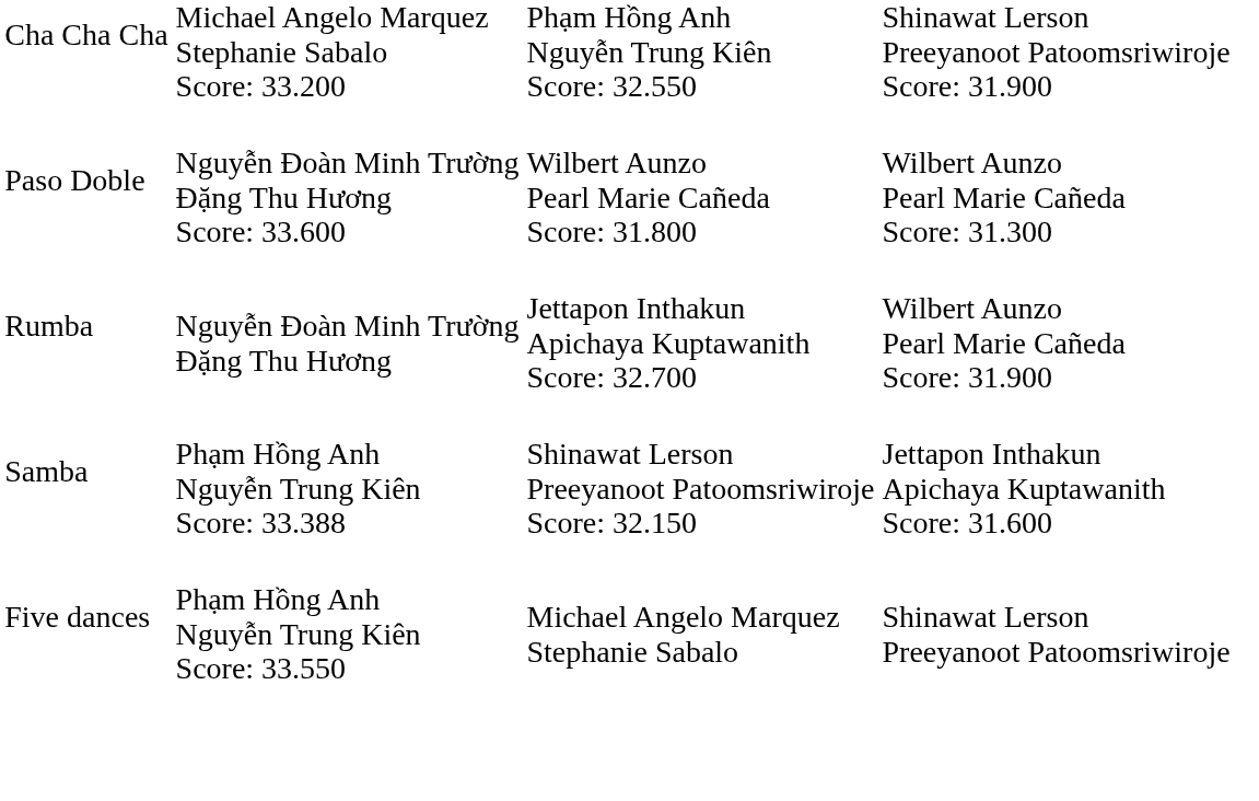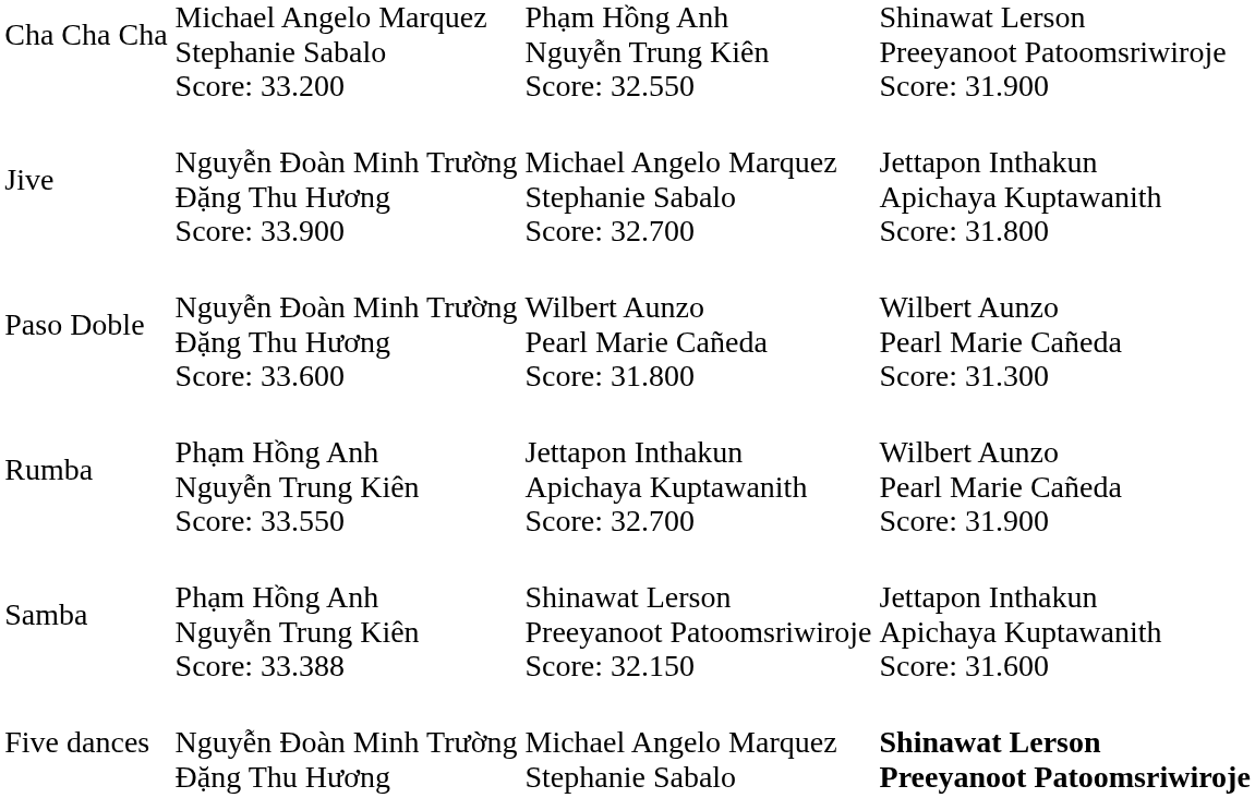 <table>
 <tr>
 <td>Cha Cha Cha</td>
 <td><br>Michael Angelo Marquez<br>Stephanie Sabalo<br>Score: 33.200</td>
 <td><br>Phạm Hồng Anh<br>Nguyễn Trung Kiên<br>Score: 32.550</td>
 <td><br>Shinawat Lerson<br>Preeyanoot Patoomsriwiroje<br>Score: 31.900</td>
+</tr>
+<tr>
+<td>Jive</td>
+<td><br>Nguyễn Đoàn Minh Trường<br>Đặng Thu Hương<br>Score: 33.900</td>
+<td><br>Michael Angelo Marquez<br>Stephanie Sabalo<br>Score: 32.700</td>
+<td><br>Jettapon Inthakun<br>Apichaya Kuptawanith<br>Score: 31.800</td>
 </tr>
 <tr>
 <td>Paso Doble</td>
 <td><br>Nguyễn Đoàn Minh Trường<br>Đặng Thu Hương<br>Score: 33.600</td>
 <td><br>Wilbert Aunzo<br>Pearl Marie Cañeda<br>Score: 31.800</td>
 <td><br>Wilbert Aunzo<br>Pearl Marie Cañeda<br>Score: 31.300</td>
 </tr>
 <tr>
 <td>Rumba</td>
-<td><br>Nguyễn Đoàn Minh Trường<br>Đặng Thu Hương</td>
+<td><br>Phạm Hồng Anh<br>Nguyễn Trung Kiên<br>Score: 33.550</td>
 <td><br>Jettapon Inthakun<br>Apichaya Kuptawanith<br>Score: 32.700</td>
 <td><br>Wilbert Aunzo<br>Pearl Marie Cañeda<br>Score: 31.900</td>
 </tr>
 <tr>
 <td>Samba</td>
 <td><br>Phạm Hồng Anh<br>Nguyễn Trung Kiên<br>Score: 33.388</td>
 <td><br>Shinawat Lerson<br>Preeyanoot Patoomsriwiroje<br>Score: 32.150</td>
 <td><br>Jettapon Inthakun<br>Apichaya Kuptawanith<br>Score: 31.600</td>
 </tr>
 <tr>
 <td>Five dances</td>
-<td><br>Phạm Hồng Anh<br>Nguyễn Trung Kiên<br>Score: 33.550</td>
+<td><br>Nguyễn Đoàn Minh Trường<br>Đặng Thu Hương</td>
 <td><br>Michael Angelo Marquez<br>Stephanie Sabalo</td>
-<td><br>Shinawat Lerson<br>Preeyanoot Patoomsriwiroje</td>
+<td><strong><br>Shinawat Lerson<br>Preeyanoot Patoomsriwiroje</strong></td>
 </tr>
 </table>
